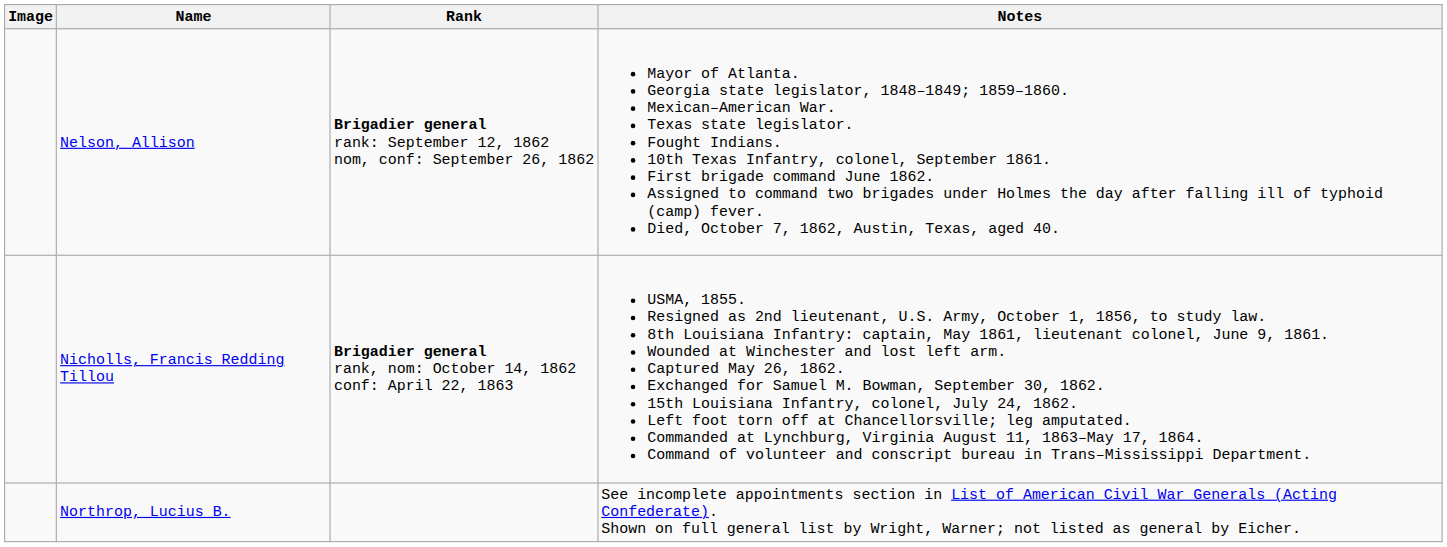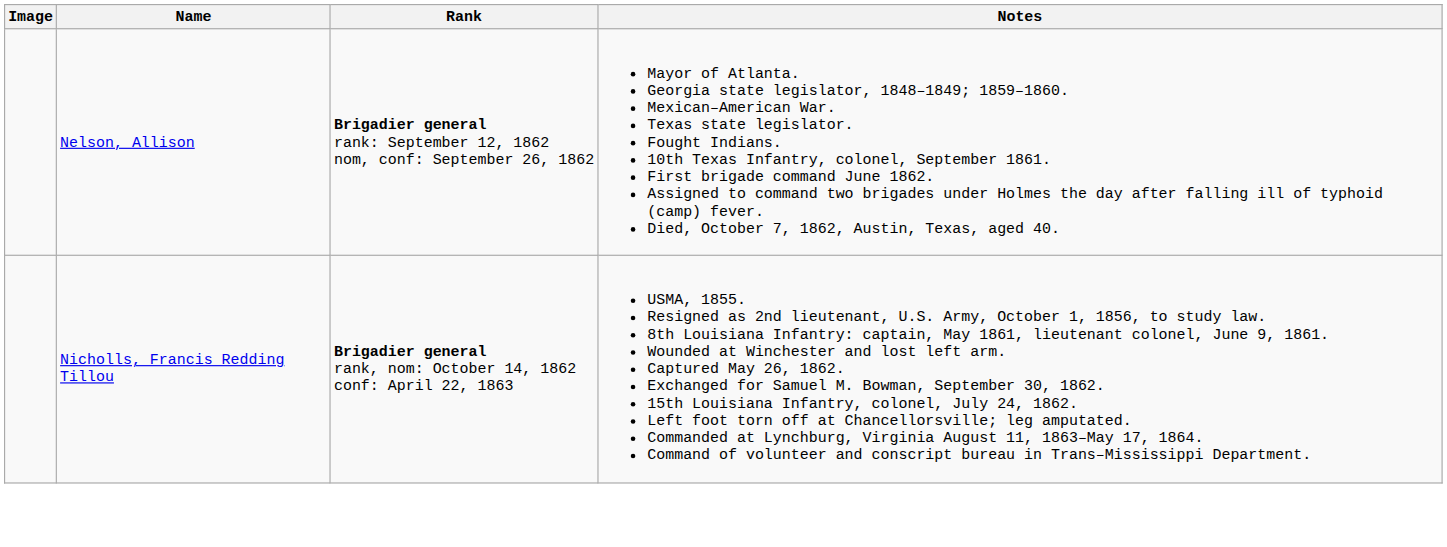 <table class="wikitable sortable">
 <tr>
 <th class="unsortable">Image</th>
 <th>Name</th>
 <th>Rank</th>
 <th class="unsortable">Notes</th>
 </tr>
 <tr>
 <td></td>
 <td><a href='#'>Nelson, Allison</a></td>
 <td style=white-space:nowrap><strong>Brigadier general</strong><br>rank: September 12, 1862<br>nom, conf: September 26, 1862</td>
 <td><br><ul><li>Mayor of Atlanta.</li><li>Georgia state legislator, 1848–1849; 1859–1860.</li><li>Mexican–American War.</li><li>Texas state legislator.</li><li>Fought Indians.</li><li>10th Texas Infantry, colonel, September 1861.</li><li>First brigade command June 1862.</li><li>Assigned to command two brigades under Holmes the day after falling ill of typhoid (camp) fever.</li><li>Died, October 7, 1862, Austin, Texas, aged 40.</li></ul></td>
 </tr>
 <tr>
 <td></td>
 <td><a href='#'>Nicholls, Francis Redding Tillou</a></td>
 <td><strong>Brigadier general</strong><br>rank, nom: October 14, 1862<br>conf: April 22, 1863</td>
 <td><br><ul><li>USMA, 1855.</li><li>Resigned as 2nd lieutenant, U.S. Army, October 1, 1856, to study law.</li><li>8th Louisiana Infantry: captain, May 1861, lieutenant colonel, June 9, 1861.</li><li>Wounded at Winchester and lost left arm.</li><li>Captured May 26, 1862.</li><li>Exchanged for Samuel M. Bowman, September 30, 1862.</li><li>15th Louisiana Infantry, colonel, July 24, 1862.</li><li>Left foot torn off at Chancellorsville; leg amputated.</li><li>Commanded at Lynchburg, Virginia August 11, 1863–May 17, 1864.</li><li>Command of volunteer and conscript bureau in Trans–Mississippi Department.</li></ul></td>
 </tr>
-<tr>
-<td></td>
-<td><a href='#'>Northrop, Lucius B.</a></td>
-<td></td>
-<td>See incomplete appointments section in <a href='#'>List of American Civil War Generals (Acting Confederate)</a>.<br>Shown on full general list by Wright, Warner; not listed as general by Eicher.</td>
-</tr>
 </table>
